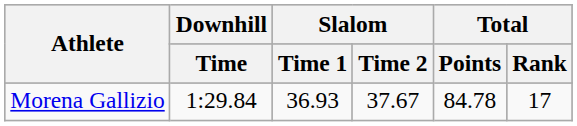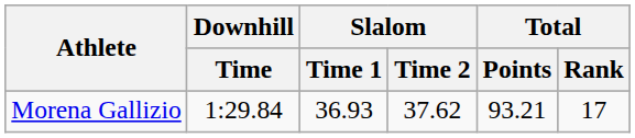 <table class="wikitable" style="font-size:90%">
 <tr>
 <th rowspan="2">Athlete</th>
 <th>Downhill</th>
 <th colspan="2">Slalom</th>
 <th colspan="2">Total</th>
 </tr>
 <tr>
 <th>Time</th>
 <th>Time 1</th>
 <th>Time 2</th>
 <th>Points</th>
 <th>Rank</th>
 </tr>
 <tr>
 <td><a href='#'>Morena Gallizio</a></td>
 <td align="center">1:29.84</td>
 <td align="center">36.93</td>
-<td align="center">37.67</td>
-<td align="center">84.78</td>
+<td align="center">37.62</td>
+<td align="center">93.21</td>
 <td align="center">17</td>
 </tr>
 </table>
